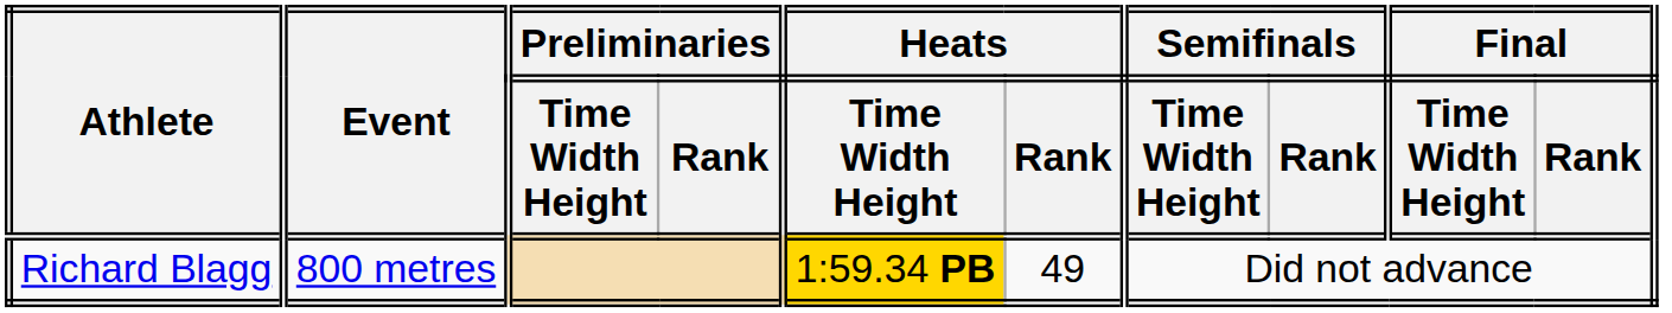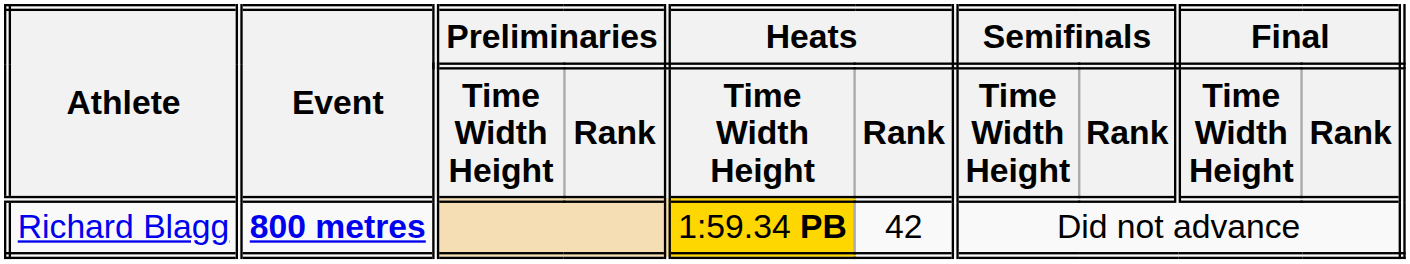 <table class=wikitable style="font-size:90%; border: double;">
 <tr>
 <th rowspan="2" style="border-right:double">Athlete</th>
 <th rowspan="2" style="border-right:double">Event</th>
 <th colspan="2" style="border-right:double; border-bottom:double;">Preliminaries</th>
 <th colspan="2" style="border-right:double; border-bottom:double;">Heats</th>
 <th colspan="2" style="border-right:double; border-bottom:double;">Semifinals</th>
 <th colspan="2" style="border-right:double; border-bottom:double;">Final</th>
 </tr>
 <tr>
 <th>Time<br>Width<br>Height</th>
 <th style="border-right:double">Rank</th>
 <th>Time<br>Width<br>Height</th>
 <th style="border-right:double">Rank</th>
 <th>Time<br>Width<br>Height</th>
 <th style="border-right:double">Rank</th>
 <th>Time<br>Width<br>Height</th>
 <th style="border-right:double">Rank</th>
 </tr>
 <tr style="border-top: double;">
 <td style="border-right:double"><a href='#'>Richard Blagg</a></td>
-<td style="border-right:double"><a href='#'>800 metres</a></td>
+<td style="border-right:double"><strong><a href='#'>800 metres</a></strong></td>
 <td style="border-right:double" colspan= 2 bgcolor="wheat"></td>
 <td align=center style="background: gold;">1:59.34 <strong>PB</strong></td>
-<td align=center style="border-right:double">49</td>
+<td align=center style="border-right:double">42</td>
 <td colspan="4" align=center>Did not advance</td>
 </tr>
 </table>
